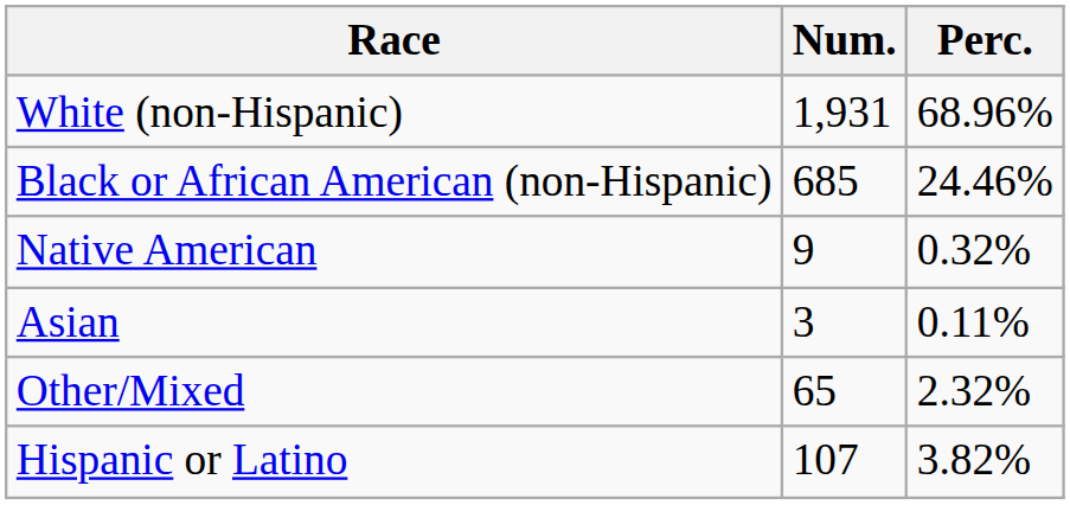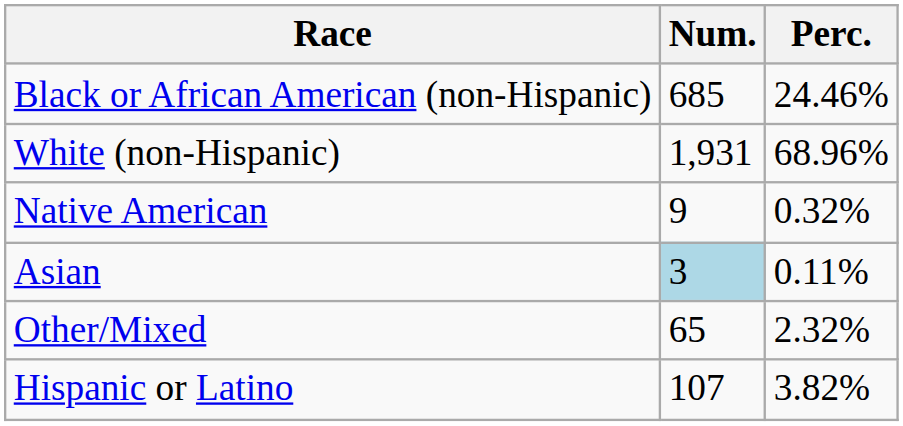 <table class="wikitable">
 <tr>
 <th>Race</th>
 <th>Num.</th>
 <th>Perc.</th>
 </tr>
 <tr>
+<td><a href='#'>Black or African American</a> (non-Hispanic)</td>
+<td>685</td>
+<td>24.46%</td>
+</tr>
+<tr>
 <td><a href='#'>White</a> (non-Hispanic)</td>
 <td>1,931</td>
 <td>68.96%</td>
-</tr>
-<tr>
-<td><a href='#'>Black or African American</a> (non-Hispanic)</td>
-<td>685</td>
-<td>24.46%</td>
 </tr>
 <tr>
 <td><a href='#'>Native American</a></td>
 <td>9</td>
 <td>0.32%</td>
 </tr>
 <tr>
 <td><a href='#'>Asian</a></td>
-<td>3</td>
+<td style="background: lightblue;">3</td>
 <td>0.11%</td>
 </tr>
 <tr>
 <td><a href='#'>Other/Mixed</a></td>
 <td>65</td>
 <td>2.32%</td>
 </tr>
 <tr>
 <td><a href='#'>Hispanic</a> or <a href='#'>Latino</a></td>
 <td>107</td>
 <td>3.82%</td>
 </tr>
 </table>
